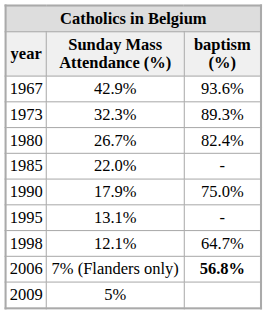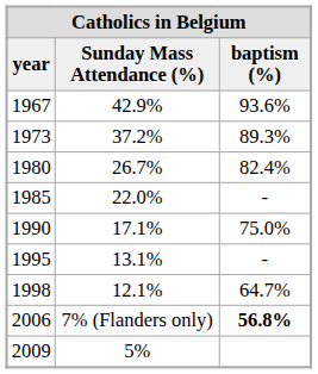 <table cellpadding="3" cellspacing="0" rules="all" style="float:right; width:250px; margin:1em; background:#fff; border:2px solid #aaa; font-size:100%;">
 <tr style="background:#ddd;">
 <td colspan="11" style="text-align:center;"><strong>Catholics in Belgium </strong> <br></td>
 </tr>
 <tr style="background:#f0f0f0; text-align:center;">
 <th>year</th>
 <th>Sunday Mass Attendance (%)</th>
 <td><strong>baptism (%)</strong></td>
 </tr>
 <tr style="text-align:center;">
 <td>1967</td>
 <td>42.9%</td>
 <td>93.6%</td>
 </tr>
 <tr style="text-align:center;">
 <td>1973</td>
-<td>32.3%</td>
+<td>37.2%</td>
 <td>89.3%</td>
 </tr>
 <tr style="text-align:center;">
 <td>1980</td>
 <td>26.7%</td>
 <td>82.4%</td>
 </tr>
 <tr style="text-align:center;">
 <td>1985</td>
 <td>22.0%</td>
 <td>-</td>
 </tr>
 <tr style="text-align:center;">
 <td>1990</td>
-<td>17.9%</td>
+<td>17.1%</td>
 <td>75.0%</td>
 </tr>
 <tr style="text-align:center;">
 <td>1995</td>
 <td>13.1%</td>
 <td>-</td>
 </tr>
 <tr style="text-align:center;">
 <td>1998</td>
 <td>12.1%</td>
 <td>64.7%</td>
 </tr>
 <tr style="text-align:center;">
 <td>2006</td>
 <td>7% (Flanders only)</td>
 <td><strong>56.8%</strong></td>
 </tr>
 <tr style="text-align:center;">
 <td>2009</td>
 <td>5%</td>
 <td></td>
 </tr>
 </table>
